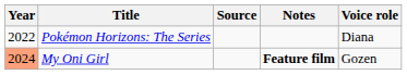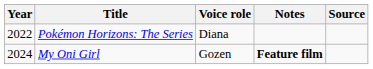 <table class="wikitable sortable plainrowheaders">
 <tr>
 <th>Year</th>
 <th>Title</th>
+<th>Voice role</th>
+<th class="unsortable">Notes</th>
 <th class="unsortable">Source</th>
-<th class="unsortable">Notes</th>
-<th>Voice role</th>
 </tr>
 <tr>
 <td>2022</td>
 <td><em><a href='#'>Pokémon Horizons: The Series</a></em></td>
+<td>Diana</td>
 <td></td>
 <td></td>
-<td>Diana</td>
 </tr>
 <tr>
-<td style="background: lightsalmon;">2024</td>
+<td>2024</td>
 <td><em><a href='#'>My Oni Girl</a></em></td>
+<td>Gozen</td>
+<td><strong>Feature film</strong></td>
 <td></td>
-<td><strong>Feature film</strong></td>
-<td>Gozen</td>
 </tr>
 </table>
